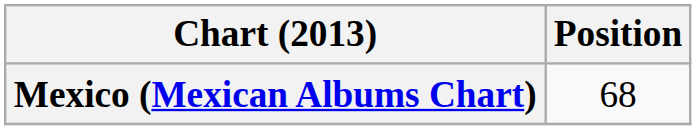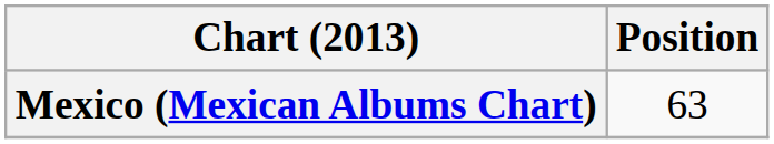 <table class="wikitable sortable plainrowheaders">
 <tr>
 <th scope="col">Chart (2013)</th>
 <th scope="col">Position</th>
 </tr>
 <tr>
 <th scope="row">Mexico (<a href='#'>Mexican Albums Chart</a>)</th>
-<td style="text-align:center;">68</td>
+<td style="text-align:center;">63</td>
 </tr>
 <tr>
 </tr>
 </table>
